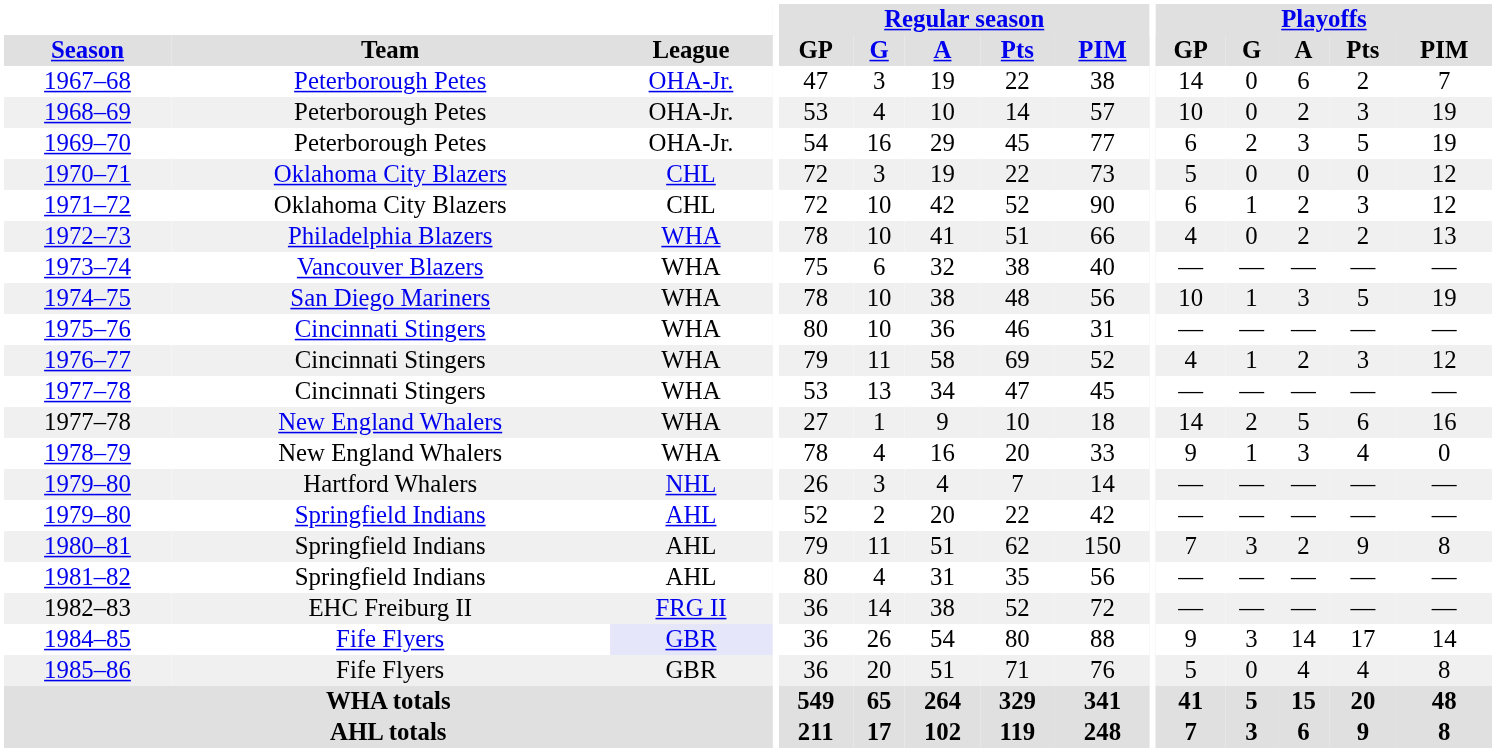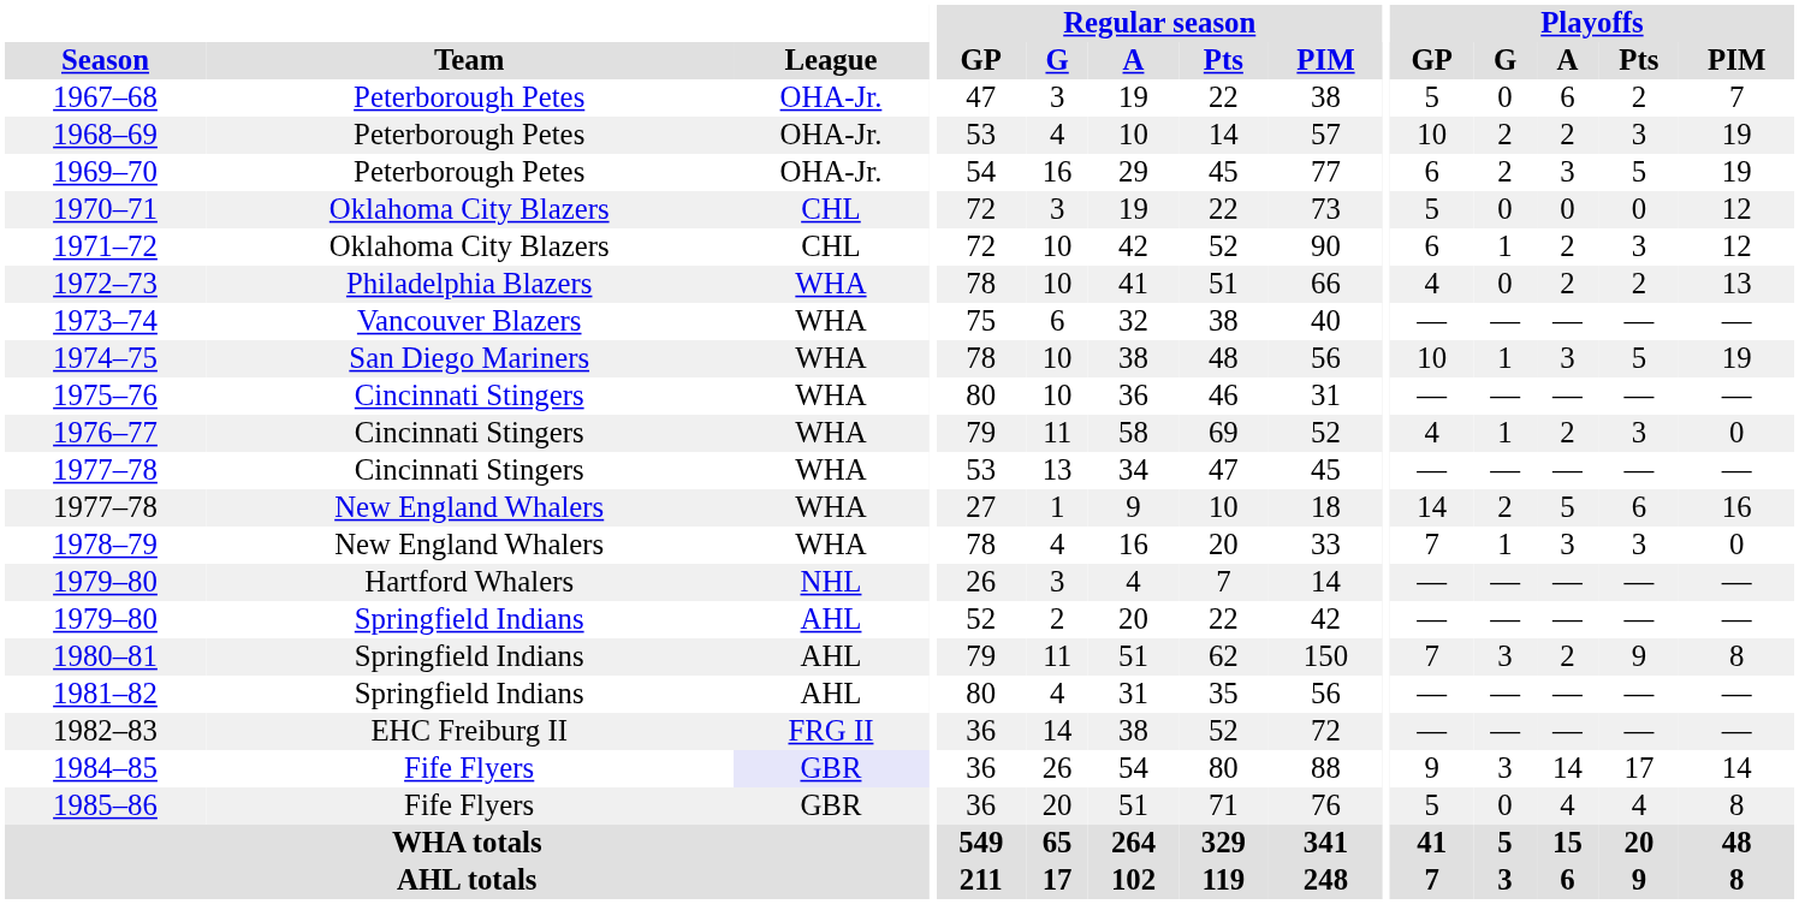 <table border="0" cellpadding="1" cellspacing="0" style="text-align:center; width:60em">
 <tr bgcolor="#e0e0e0">
 <th colspan="3"  bgcolor="#ffffff"></th>
 <th rowspan="99" bgcolor="#ffffff"></th>
 <th colspan="5"><a href='#'>Regular season</a></th>
 <th rowspan="99" bgcolor="#ffffff"></th>
 <th colspan="5"><a href='#'>Playoffs</a></th>
 </tr>
 <tr bgcolor="#e0e0e0">
 <th><a href='#'>Season</a></th>
 <th>Team</th>
 <th>League</th>
 <th>GP</th>
 <th><a href='#'>G</a></th>
 <th><a href='#'>A</a></th>
 <th><a href='#'>Pts</a></th>
 <th><a href='#'>PIM</a></th>
 <th>GP</th>
 <th>G</th>
 <th>A</th>
 <th>Pts</th>
 <th>PIM</th>
 </tr>
 <tr>
 <td><a href='#'>1967–68</a></td>
 <td><a href='#'>Peterborough Petes</a></td>
 <td><a href='#'>OHA-Jr.</a></td>
 <td>47</td>
 <td>3</td>
 <td>19</td>
 <td>22</td>
 <td>38</td>
-<td>14</td>
+<td>5</td>
 <td>0</td>
 <td>6</td>
 <td>2</td>
 <td>7</td>
 </tr>
 <tr bgcolor="#f0f0f0">
 <td><a href='#'>1968–69</a></td>
 <td>Peterborough Petes</td>
 <td>OHA-Jr.</td>
 <td>53</td>
 <td>4</td>
 <td>10</td>
 <td>14</td>
 <td>57</td>
 <td>10</td>
-<td>0</td>
+<td>2</td>
 <td>2</td>
 <td>3</td>
 <td>19</td>
 </tr>
 <tr>
 <td><a href='#'>1969–70</a></td>
 <td>Peterborough Petes</td>
 <td>OHA-Jr.</td>
 <td>54</td>
 <td>16</td>
 <td>29</td>
 <td>45</td>
 <td>77</td>
 <td>6</td>
 <td>2</td>
 <td>3</td>
 <td>5</td>
 <td>19</td>
 </tr>
 <tr bgcolor="#f0f0f0">
 <td><a href='#'>1970–71</a></td>
 <td><a href='#'>Oklahoma City Blazers</a></td>
 <td><a href='#'>CHL</a></td>
 <td>72</td>
 <td>3</td>
 <td>19</td>
 <td>22</td>
 <td>73</td>
 <td>5</td>
 <td>0</td>
 <td>0</td>
 <td>0</td>
 <td>12</td>
 </tr>
 <tr>
 <td><a href='#'>1971–72</a></td>
 <td>Oklahoma City Blazers</td>
 <td>CHL</td>
 <td>72</td>
 <td>10</td>
 <td>42</td>
 <td>52</td>
 <td>90</td>
 <td>6</td>
 <td>1</td>
 <td>2</td>
 <td>3</td>
 <td>12</td>
 </tr>
 <tr bgcolor="#f0f0f0">
 <td><a href='#'>1972–73</a></td>
 <td><a href='#'>Philadelphia Blazers</a></td>
 <td><a href='#'>WHA</a></td>
 <td>78</td>
 <td>10</td>
 <td>41</td>
 <td>51</td>
 <td>66</td>
 <td>4</td>
 <td>0</td>
 <td>2</td>
 <td>2</td>
 <td>13</td>
 </tr>
 <tr>
 <td><a href='#'>1973–74</a></td>
 <td><a href='#'>Vancouver Blazers</a></td>
 <td>WHA</td>
 <td>75</td>
 <td>6</td>
 <td>32</td>
 <td>38</td>
 <td>40</td>
 <td>—</td>
 <td>—</td>
 <td>—</td>
 <td>—</td>
 <td>—</td>
 </tr>
 <tr bgcolor="#f0f0f0">
 <td><a href='#'>1974–75</a></td>
 <td><a href='#'>San Diego Mariners</a></td>
 <td>WHA</td>
 <td>78</td>
 <td>10</td>
 <td>38</td>
 <td>48</td>
 <td>56</td>
 <td>10</td>
 <td>1</td>
 <td>3</td>
 <td>5</td>
 <td>19</td>
 </tr>
 <tr>
 <td><a href='#'>1975–76</a></td>
 <td><a href='#'>Cincinnati Stingers</a></td>
 <td>WHA</td>
 <td>80</td>
 <td>10</td>
 <td>36</td>
 <td>46</td>
 <td>31</td>
 <td>—</td>
 <td>—</td>
 <td>—</td>
 <td>—</td>
 <td>—</td>
 </tr>
 <tr bgcolor="#f0f0f0">
 <td><a href='#'>1976–77</a></td>
 <td>Cincinnati Stingers</td>
 <td>WHA</td>
 <td>79</td>
 <td>11</td>
 <td>58</td>
 <td>69</td>
 <td>52</td>
 <td>4</td>
 <td>1</td>
 <td>2</td>
 <td>3</td>
-<td>12</td>
+<td>0</td>
 </tr>
 <tr>
 <td><a href='#'>1977–78</a></td>
 <td>Cincinnati Stingers</td>
 <td>WHA</td>
 <td>53</td>
 <td>13</td>
 <td>34</td>
 <td>47</td>
 <td>45</td>
 <td>—</td>
 <td>—</td>
 <td>—</td>
 <td>—</td>
 <td>—</td>
 </tr>
 <tr bgcolor="#f0f0f0">
 <td>1977–78</td>
 <td><a href='#'>New England Whalers</a></td>
 <td>WHA</td>
 <td>27</td>
 <td>1</td>
 <td>9</td>
 <td>10</td>
 <td>18</td>
 <td>14</td>
 <td>2</td>
 <td>5</td>
 <td>6</td>
 <td>16</td>
 </tr>
 <tr>
 <td><a href='#'>1978–79</a></td>
 <td>New England Whalers</td>
 <td>WHA</td>
 <td>78</td>
 <td>4</td>
 <td>16</td>
 <td>20</td>
 <td>33</td>
-<td>9</td>
+<td>7</td>
 <td>1</td>
 <td>3</td>
-<td>4</td>
+<td>3</td>
 <td>0</td>
 </tr>
 <tr bgcolor="#f0f0f0">
 <td><a href='#'>1979–80</a></td>
 <td>Hartford Whalers</td>
 <td><a href='#'>NHL</a></td>
 <td>26</td>
 <td>3</td>
 <td>4</td>
 <td>7</td>
 <td>14</td>
 <td>—</td>
 <td>—</td>
 <td>—</td>
 <td>—</td>
 <td>—</td>
 </tr>
 <tr>
 <td><a href='#'>1979–80</a></td>
 <td><a href='#'>Springfield Indians</a></td>
 <td><a href='#'>AHL</a></td>
 <td>52</td>
 <td>2</td>
 <td>20</td>
 <td>22</td>
 <td>42</td>
 <td>—</td>
 <td>—</td>
 <td>—</td>
 <td>—</td>
 <td>—</td>
 </tr>
 <tr bgcolor="#f0f0f0">
 <td><a href='#'>1980–81</a></td>
 <td>Springfield Indians</td>
 <td>AHL</td>
 <td>79</td>
 <td>11</td>
 <td>51</td>
 <td>62</td>
 <td>150</td>
 <td>7</td>
 <td>3</td>
 <td>2</td>
 <td>9</td>
 <td>8</td>
 </tr>
 <tr>
 <td><a href='#'>1981–82</a></td>
 <td>Springfield Indians</td>
 <td>AHL</td>
 <td>80</td>
 <td>4</td>
 <td>31</td>
 <td>35</td>
 <td>56</td>
 <td>—</td>
 <td>—</td>
 <td>—</td>
 <td>—</td>
 <td>—</td>
 </tr>
 <tr bgcolor="#f0f0f0">
 <td>1982–83</td>
 <td>EHC Freiburg II</td>
 <td><a href='#'>FRG II</a></td>
 <td>36</td>
 <td>14</td>
 <td>38</td>
 <td>52</td>
 <td>72</td>
 <td>—</td>
 <td>—</td>
 <td>—</td>
 <td>—</td>
 <td>—</td>
 </tr>
 <tr>
 <td><a href='#'>1984–85</a></td>
 <td><a href='#'>Fife Flyers</a></td>
 <td style="background: lavender;"><a href='#'>GBR</a></td>
 <td>36</td>
 <td>26</td>
 <td>54</td>
 <td>80</td>
 <td>88</td>
 <td>9</td>
 <td>3</td>
 <td>14</td>
 <td>17</td>
 <td>14</td>
 </tr>
 <tr bgcolor="#f0f0f0">
 <td><a href='#'>1985–86</a></td>
 <td>Fife Flyers</td>
 <td>GBR</td>
 <td>36</td>
 <td>20</td>
 <td>51</td>
 <td>71</td>
 <td>76</td>
 <td>5</td>
 <td>0</td>
 <td>4</td>
 <td>4</td>
 <td>8</td>
 </tr>
 <tr bgcolor="#e0e0e0">
 <th colspan="3">WHA totals</th>
 <th>549</th>
 <th>65</th>
 <th>264</th>
 <th>329</th>
 <th>341</th>
 <th>41</th>
 <th>5</th>
 <th>15</th>
 <th>20</th>
 <th>48</th>
 </tr>
 <tr bgcolor="#e0e0e0">
 <th colspan="3">AHL totals</th>
 <th>211</th>
 <th>17</th>
 <th>102</th>
 <th>119</th>
 <th>248</th>
 <th>7</th>
 <th>3</th>
 <th>6</th>
 <th>9</th>
 <th>8</th>
 </tr>
 </table>
